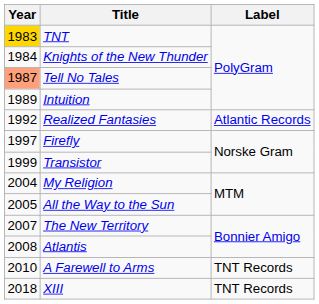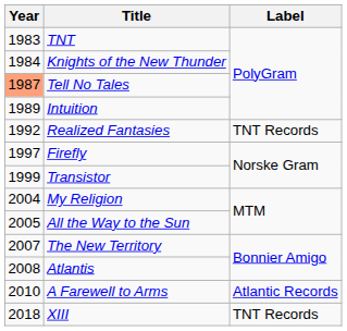 <table class="wikitable">
 <tr>
 <th>Year</th>
 <th>Title</th>
 <th>Label</th>
 </tr>
 <tr>
-<td style="background: gold;">1983</td>
+<td>1983</td>
 <td><em><a href='#'>TNT</a></em></td>
 <td rowspan="4"><a href='#'>PolyGram</a></td>
 </tr>
 <tr>
 <td>1984</td>
 <td><em><a href='#'>Knights of the New Thunder</a></em></td>
 </tr>
 <tr>
 <td style="background: lightsalmon;">1987</td>
 <td><em><a href='#'>Tell No Tales</a></em></td>
 </tr>
 <tr>
 <td>1989</td>
 <td><em><a href='#'>Intuition</a></em></td>
 </tr>
 <tr>
 <td>1992</td>
 <td><em><a href='#'>Realized Fantasies</a></em></td>
-<td rowspan="1"><a href='#'>Atlantic Records</a></td>
+<td rowspan="1">TNT Records</td>
 </tr>
 <tr>
 <td>1997</td>
 <td><em><a href='#'>Firefly</a></em></td>
 <td rowspan="2">Norske Gram</td>
 </tr>
 <tr>
 <td>1999</td>
 <td><em><a href='#'>Transistor</a></em></td>
 </tr>
 <tr>
 <td>2004</td>
 <td><em><a href='#'>My Religion</a></em></td>
 <td rowspan="2">MTM</td>
 </tr>
 <tr>
 <td>2005</td>
 <td><em><a href='#'>All the Way to the Sun</a></em></td>
 </tr>
 <tr>
 <td>2007</td>
 <td><em><a href='#'>The New Territory</a></em></td>
 <td rowspan="2"><a href='#'>Bonnier Amigo</a></td>
 </tr>
 <tr>
 <td>2008</td>
 <td><em><a href='#'>Atlantis</a></em></td>
 </tr>
 <tr>
 <td>2010</td>
 <td><em><a href='#'>A Farewell to Arms</a></em></td>
-<td rowspan="1">TNT Records</td>
+<td rowspan="1"><a href='#'>Atlantic Records</a></td>
 </tr>
 <tr>
 <td>2018</td>
 <td><em><a href='#'>XIII</a></em></td>
 <td rowspan="1">TNT Records</td>
 </tr>
 </table>
